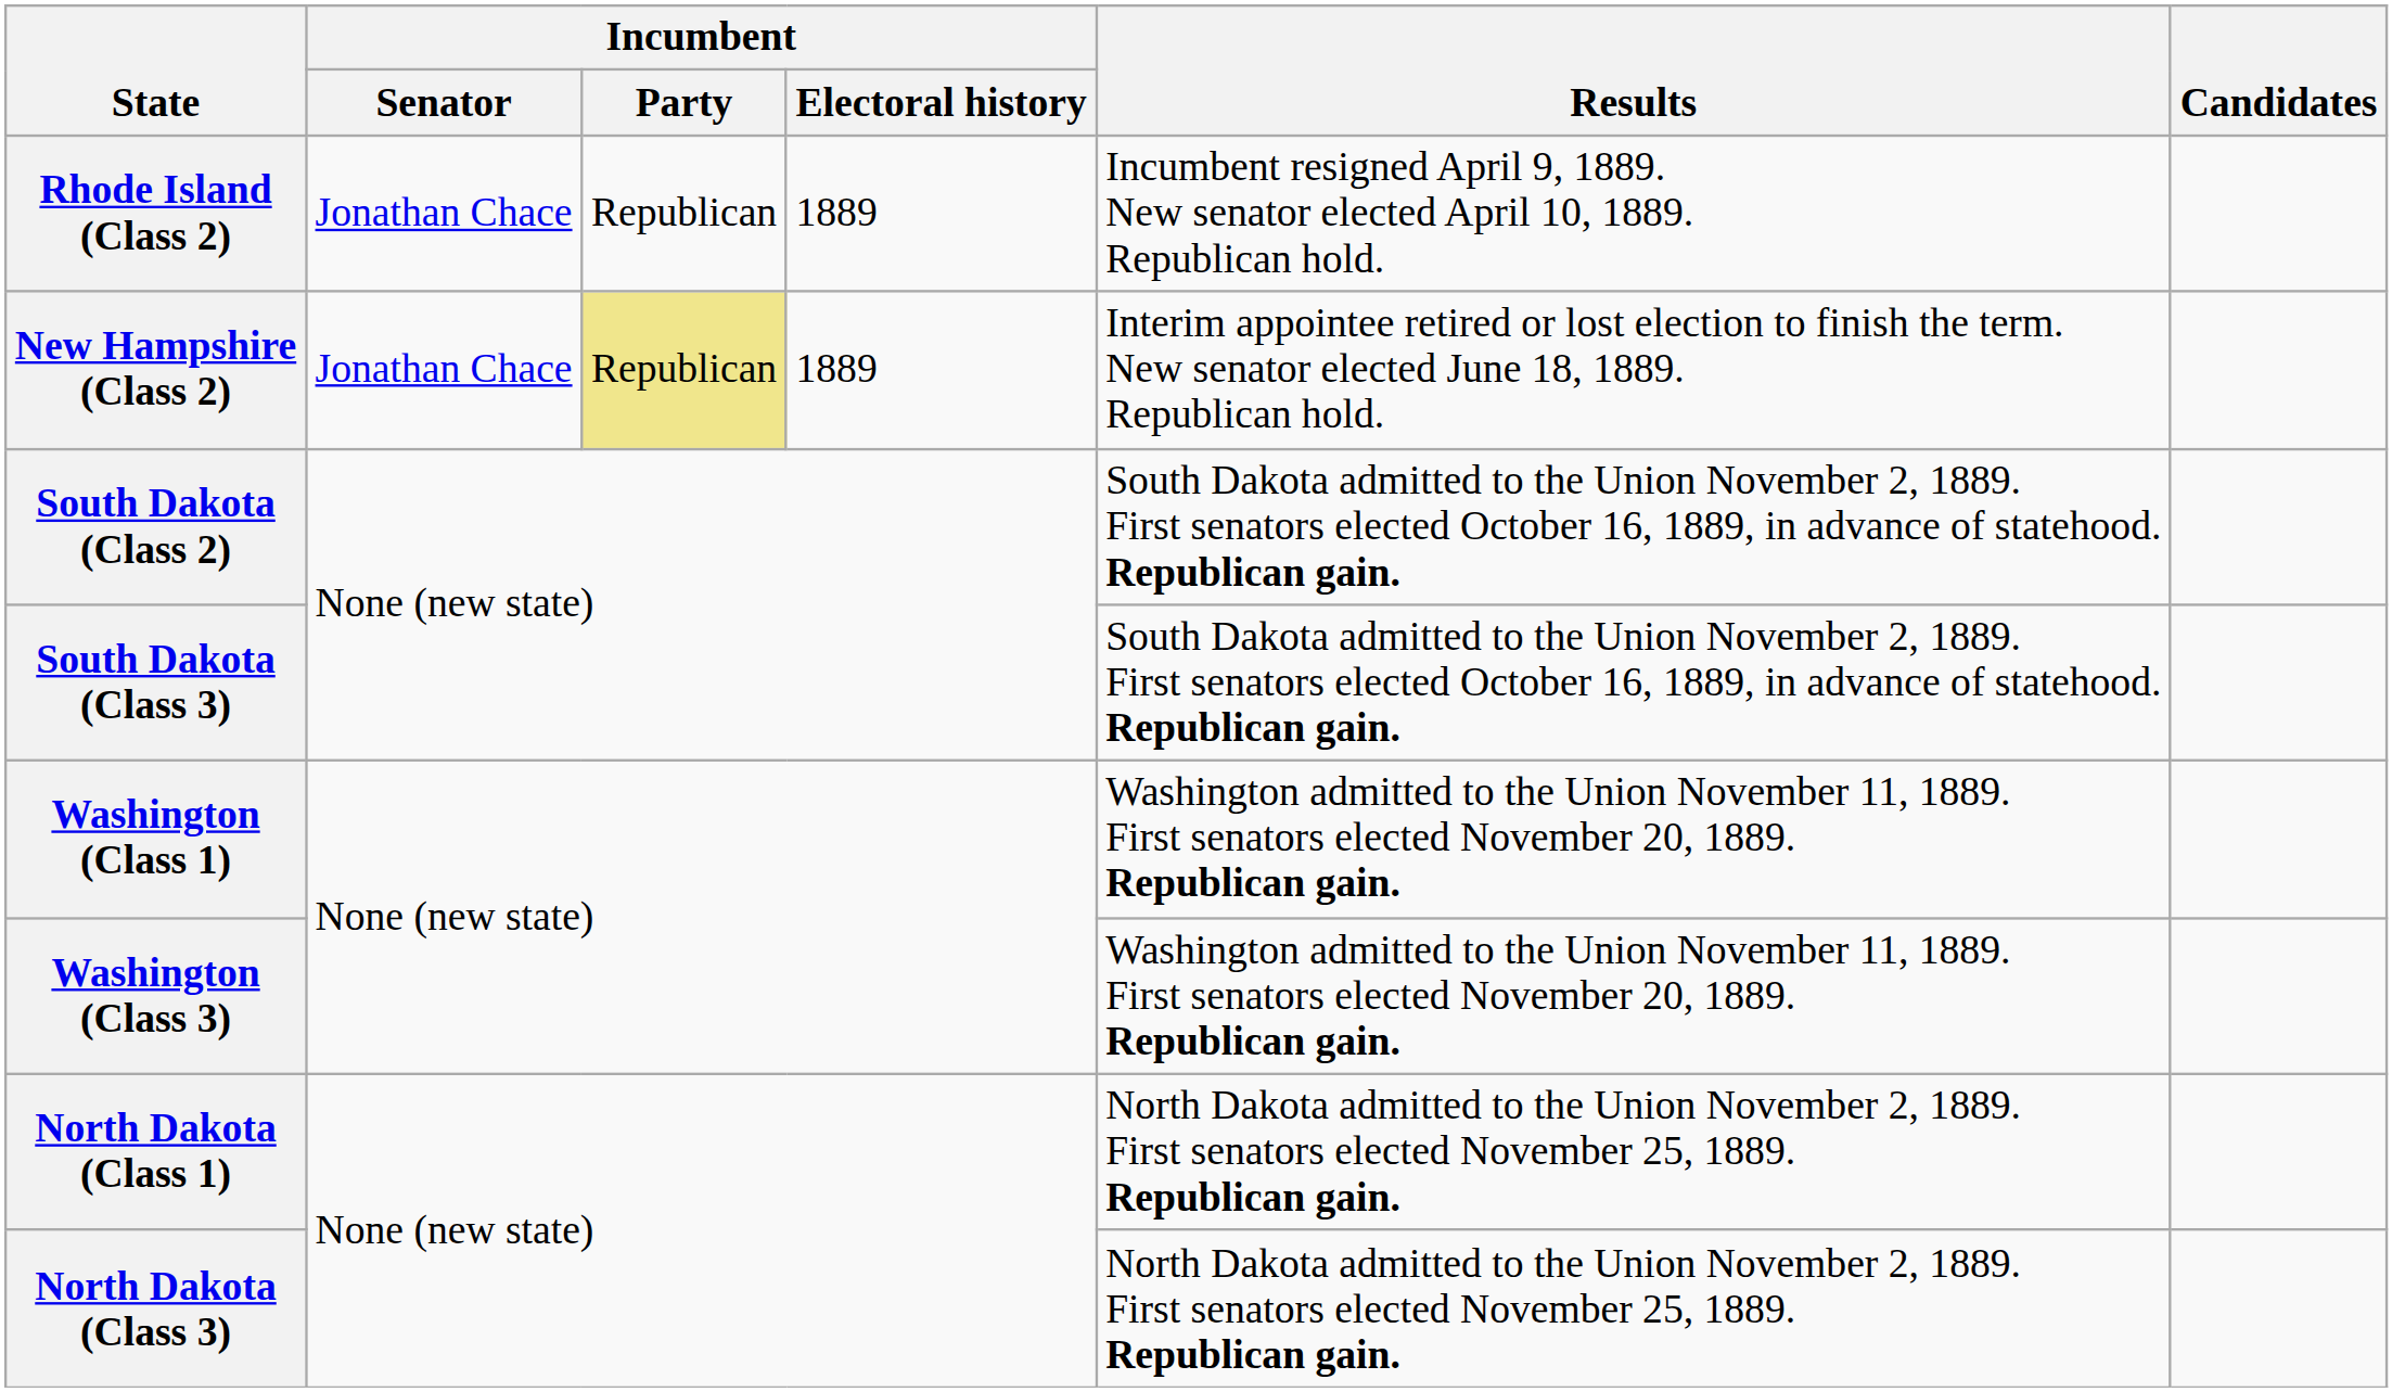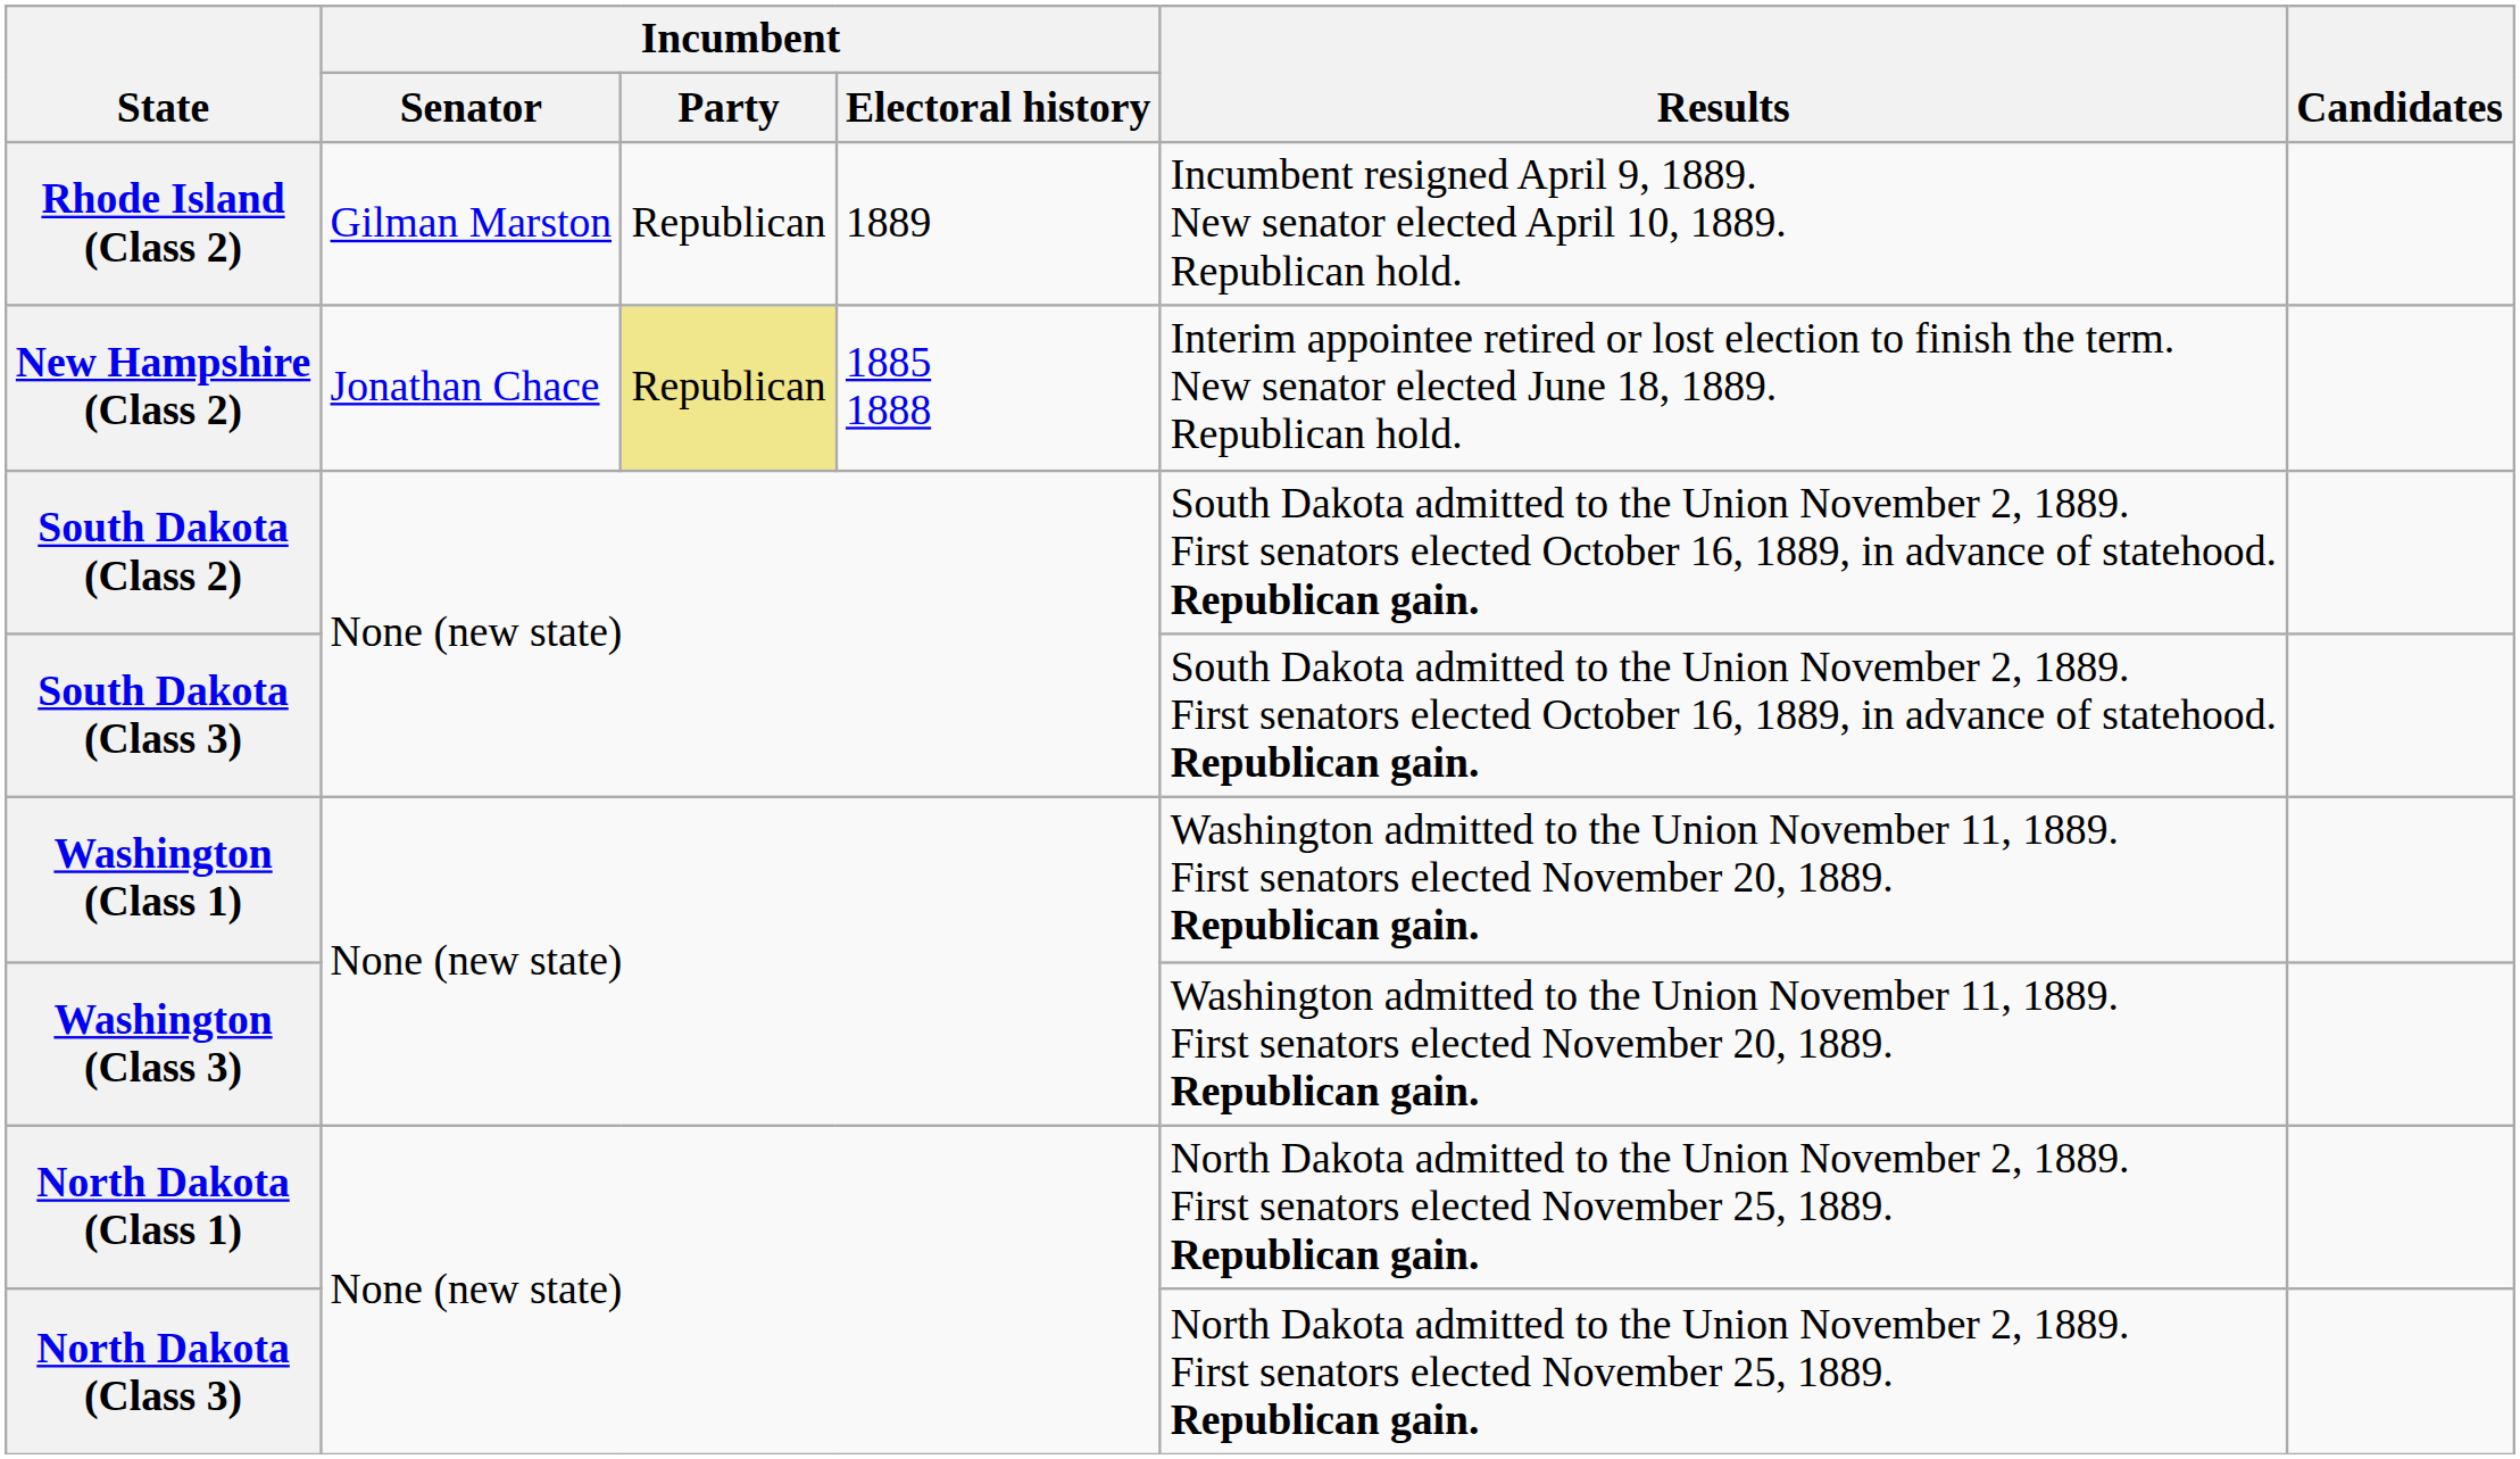 <table class=wikitable>
 <tr valign=bottom>
 <th rowspan=2>State</th>
 <th colspan=3>Incumbent</th>
 <th rowspan=2>Results</th>
 <th rowspan=2>Candidates</th>
 </tr>
 <tr valign=bottom>
 <th>Senator</th>
 <th>Party</th>
 <th>Electoral history</th>
 </tr>
 <tr>
 <th><a href='#'>Rhode Island</a><br>(Class 2)</th>
-<td><a href='#'>Jonathan Chace</a></td>
+<td><a href='#'>Gilman Marston</a></td>
 <td>Republican</td>
 <td>1889 </td>
 <td>Incumbent resigned April 9, 1889.<br>New senator elected April 10, 1889.<br>Republican hold.</td>
 <td nowrap></td>
 </tr>
 <tr>
 <th><a href='#'>New Hampshire</a><br>(Class 2)</th>
 <td><a href='#'>Jonathan Chace</a></td>
 <td style="background: khaki;">Republican</td>
-<td>1889 </td>
+<td><a href='#'>1885 </a><br><a href='#'>1888</a></td>
 <td>Interim appointee retired or lost election to finish the term.<br>New senator elected June 18, 1889.<br>Republican hold.</td>
 <td nowrap></td>
 </tr>
 <tr>
 <th><a href='#'>South Dakota</a><br>(Class 2)</th>
 <td colspan=3 rowspan=2>None (new state)</td>
 <td>South Dakota admitted to the Union November 2, 1889.<br>First senators elected October 16, 1889, in advance of statehood.<br><strong>Republican gain.</strong></td>
 <td nowrap></td>
 </tr>
 <tr>
 <th><a href='#'>South Dakota</a><br>(Class 3)</th>
 <td>South Dakota admitted to the Union November 2, 1889.<br>First senators elected October 16, 1889, in advance of statehood.<br><strong>Republican gain.</strong></td>
 <td nowrap></td>
 </tr>
 <tr>
 <th><a href='#'>Washington</a><br>(Class 1)</th>
 <td colspan=3 rowspan=2>None (new state)</td>
 <td>Washington admitted to the Union November 11, 1889.<br>First senators elected November 20, 1889.<br><strong>Republican gain.</strong></td>
 <td nowrap></td>
 </tr>
 <tr>
 <th><a href='#'>Washington</a><br>(Class 3)</th>
 <td>Washington admitted to the Union November 11, 1889.<br>First senators elected November 20, 1889.<br><strong>Republican gain.</strong></td>
 <td nowrap></td>
 </tr>
 <tr>
 <th><a href='#'>North Dakota</a><br>(Class 1)</th>
 <td colspan=3 rowspan=2>None (new state)</td>
 <td>North Dakota admitted to the Union November 2, 1889.<br>First senators elected November 25, 1889.<br><strong>Republican gain.</strong></td>
 <td nowrap></td>
 </tr>
 <tr>
 <th><a href='#'>North Dakota</a><br>(Class 3)</th>
 <td>North Dakota admitted to the Union November 2, 1889.<br>First senators elected November 25, 1889.<br><strong>Republican gain.</strong></td>
 <td nowrap></td>
 </tr>
 </table>
